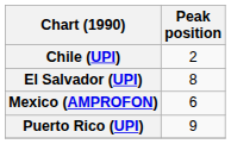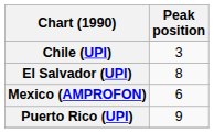 <table class="wikitable plainrowheaders sortable" style="text-align:center">
 <tr>
 <th scope="col">Chart (1990)</th>
 <th scope="col">Peak<br>position</th>
 </tr>
 <tr>
 <th scope="row">Chile (<a href='#'>UPI</a>)</th>
-<td>2</td>
+<td>3</td>
 </tr>
 <tr>
 <th scope="row">El Salvador (<a href='#'>UPI</a>)</th>
 <td>8</td>
 </tr>
 <tr>
 <th scope="row">Mexico (<a href='#'>AMPROFON</a>)</th>
 <td>6</td>
 </tr>
 <tr>
 <th scope="row">Puerto Rico (<a href='#'>UPI</a>)</th>
 <td>9</td>
 </tr>
 <tr>
 </tr>
 </table>
